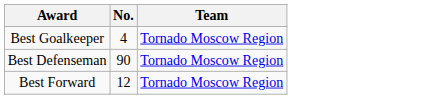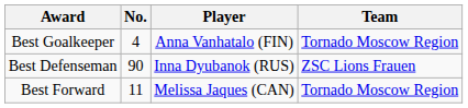 <table class="wikitable">
 <tr>
 <th>Award</th>
 <th>No.</th>
+<th>Player</th>
 <th>Team</th>
 </tr>
 <tr align="center">
 <td>Best Goalkeeper</td>
 <td>4</td>
+<td><a href='#'>Anna Vanhatalo</a> (FIN)</td>
 <td align="left"> <a href='#'>Tornado Moscow Region</a></td>
 </tr>
 <tr align="center">
 <td>Best Defenseman</td>
 <td>90</td>
-<td align="left"> <a href='#'>Tornado Moscow Region</a></td>
+<td><a href='#'>Inna Dyubanok</a> (RUS)</td>
+<td align="left"> <a href='#'>ZSC Lions Frauen</a></td>
 </tr>
 <tr align="center">
 <td>Best Forward</td>
-<td>12</td>
+<td>11</td>
+<td><a href='#'>Melissa Jaques</a> (CAN)</td>
 <td align="left"> <a href='#'>Tornado Moscow Region</a></td>
 </tr>
 </table>
